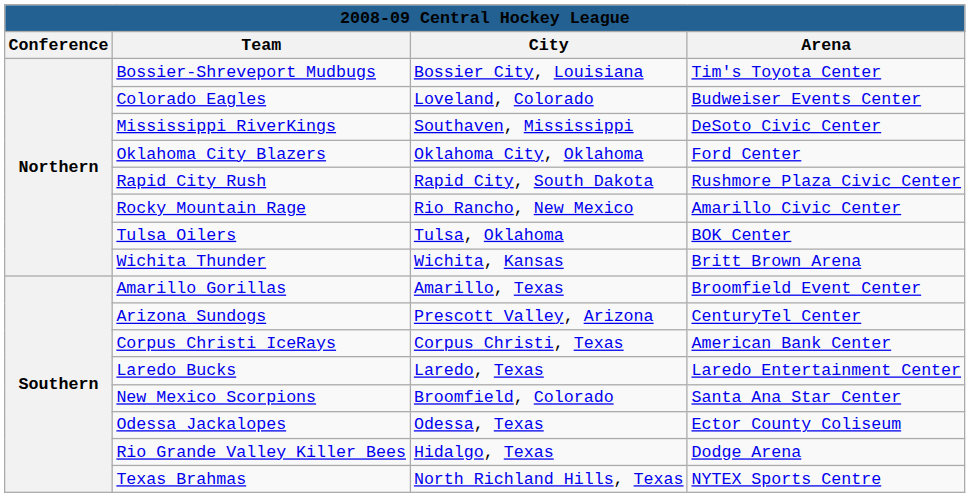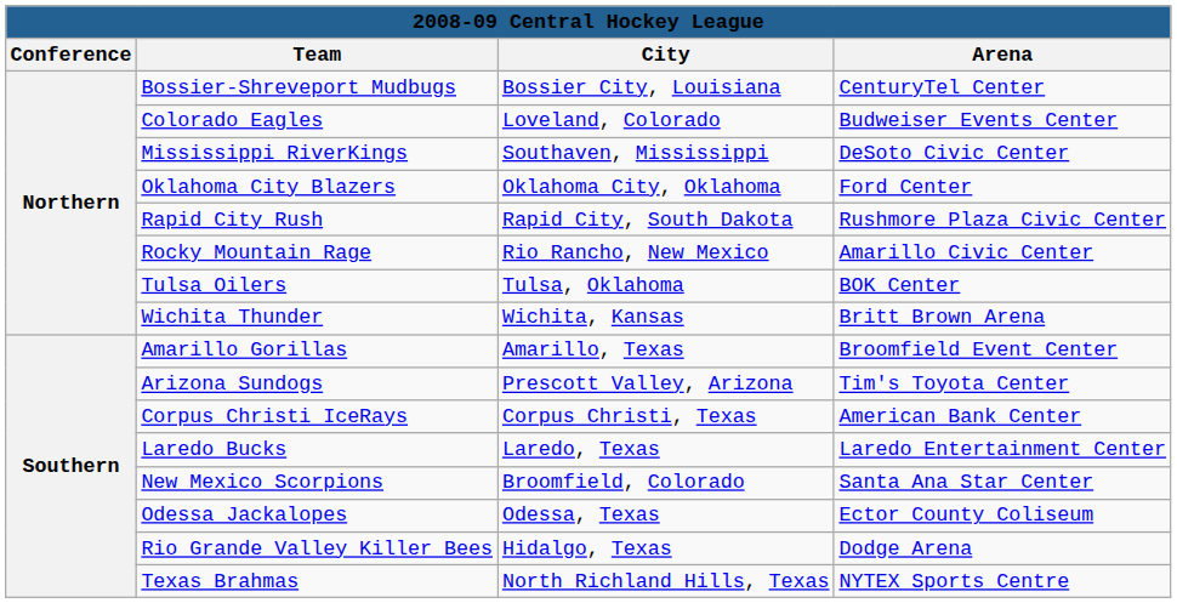 <table class="wikitable" style="width:auto">
 <tr>
 <td bgcolor="#236192" align="center" colspan="5"><strong><span>2008-09 Central Hockey League</span></strong></td>
 </tr>
 <tr>
 <th>Conference</th>
 <th>Team</th>
 <th>City</th>
 <th>Arena</th>
 </tr>
 <tr>
 <th rowspan="8">Northern</th>
 <td><a href='#'>Bossier-Shreveport Mudbugs</a></td>
 <td><a href='#'>Bossier City</a>, <a href='#'>Louisiana</a></td>
-<td><a href='#'>Tim's Toyota Center</a></td>
+<td><a href='#'>CenturyTel Center</a></td>
 </tr>
 <tr>
 <td><a href='#'>Colorado Eagles</a></td>
 <td><a href='#'>Loveland</a>, <a href='#'>Colorado</a></td>
 <td><a href='#'>Budweiser Events Center</a></td>
 </tr>
 <tr>
 <td><a href='#'>Mississippi RiverKings</a></td>
 <td><a href='#'>Southaven</a>, <a href='#'>Mississippi</a></td>
 <td><a href='#'>DeSoto Civic Center</a></td>
 </tr>
 <tr>
 <td><a href='#'>Oklahoma City Blazers</a></td>
 <td><a href='#'>Oklahoma City</a>, <a href='#'>Oklahoma</a></td>
 <td><a href='#'>Ford Center</a></td>
 </tr>
 <tr>
 <td><a href='#'>Rapid City Rush</a></td>
 <td><a href='#'>Rapid City</a>, <a href='#'>South Dakota</a></td>
 <td><a href='#'>Rushmore Plaza Civic Center</a></td>
 </tr>
 <tr>
 <td><a href='#'>Rocky Mountain Rage</a></td>
 <td><a href='#'>Rio Rancho</a>, <a href='#'>New Mexico</a></td>
 <td><a href='#'>Amarillo Civic Center</a></td>
 </tr>
 <tr>
 <td><a href='#'>Tulsa Oilers</a></td>
 <td><a href='#'>Tulsa</a>, <a href='#'>Oklahoma</a></td>
 <td><a href='#'>BOK Center</a></td>
 </tr>
 <tr>
 <td><a href='#'>Wichita Thunder</a></td>
 <td><a href='#'>Wichita</a>, <a href='#'>Kansas</a></td>
 <td><a href='#'>Britt Brown Arena</a></td>
 </tr>
 <tr>
 <th rowspan="8">Southern</th>
 <td><a href='#'>Amarillo Gorillas</a></td>
 <td><a href='#'>Amarillo</a>, <a href='#'>Texas</a></td>
 <td><a href='#'>Broomfield Event Center</a></td>
 </tr>
 <tr>
 <td><a href='#'>Arizona Sundogs</a></td>
 <td><a href='#'>Prescott Valley</a>, <a href='#'>Arizona</a></td>
-<td><a href='#'>CenturyTel Center</a></td>
+<td><a href='#'>Tim's Toyota Center</a></td>
 </tr>
 <tr>
 <td><a href='#'>Corpus Christi IceRays</a></td>
 <td><a href='#'>Corpus Christi</a>, <a href='#'>Texas</a></td>
 <td><a href='#'>American Bank Center</a></td>
 </tr>
 <tr>
 <td><a href='#'>Laredo Bucks</a></td>
 <td><a href='#'>Laredo</a>, <a href='#'>Texas</a></td>
 <td><a href='#'>Laredo Entertainment Center</a></td>
 </tr>
 <tr>
 <td><a href='#'>New Mexico Scorpions</a></td>
 <td><a href='#'>Broomfield</a>, <a href='#'>Colorado</a></td>
 <td><a href='#'>Santa Ana Star Center</a></td>
 </tr>
 <tr>
 <td><a href='#'>Odessa Jackalopes</a></td>
 <td><a href='#'>Odessa</a>, <a href='#'>Texas</a></td>
 <td><a href='#'>Ector County Coliseum</a></td>
 </tr>
 <tr>
 <td><a href='#'>Rio Grande Valley Killer Bees</a></td>
 <td><a href='#'>Hidalgo</a>, <a href='#'>Texas</a></td>
 <td><a href='#'>Dodge Arena</a></td>
 </tr>
 <tr>
 <td><a href='#'>Texas Brahmas</a></td>
 <td><a href='#'>North Richland Hills</a>, <a href='#'>Texas</a></td>
 <td><a href='#'>NYTEX Sports Centre</a></td>
 </tr>
 </table>
